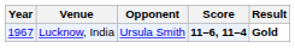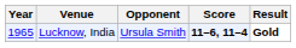 <table class="sortable wikitable" style="font-size: 90%;">
 <tr>
 <th>Year</th>
 <th>Venue</th>
 <th>Opponent</th>
 <th>Score</th>
 <th>Result</th>
 </tr>
 <tr style="background:#ECF2FF">
-<td align="center"><a href='#'>1967</a></td>
+<td align="center"><a href='#'>1965</a></td>
 <td align="left"><a href='#'>Lucknow</a>, India</td>
 <td align="left"> <a href='#'>Ursula Smith</a></td>
 <td align="left"><strong>11–6, 11–4</strong></td>
 <td style="text-align:left; background:white"> <strong>Gold</strong></td>
 </tr>
 </table>
